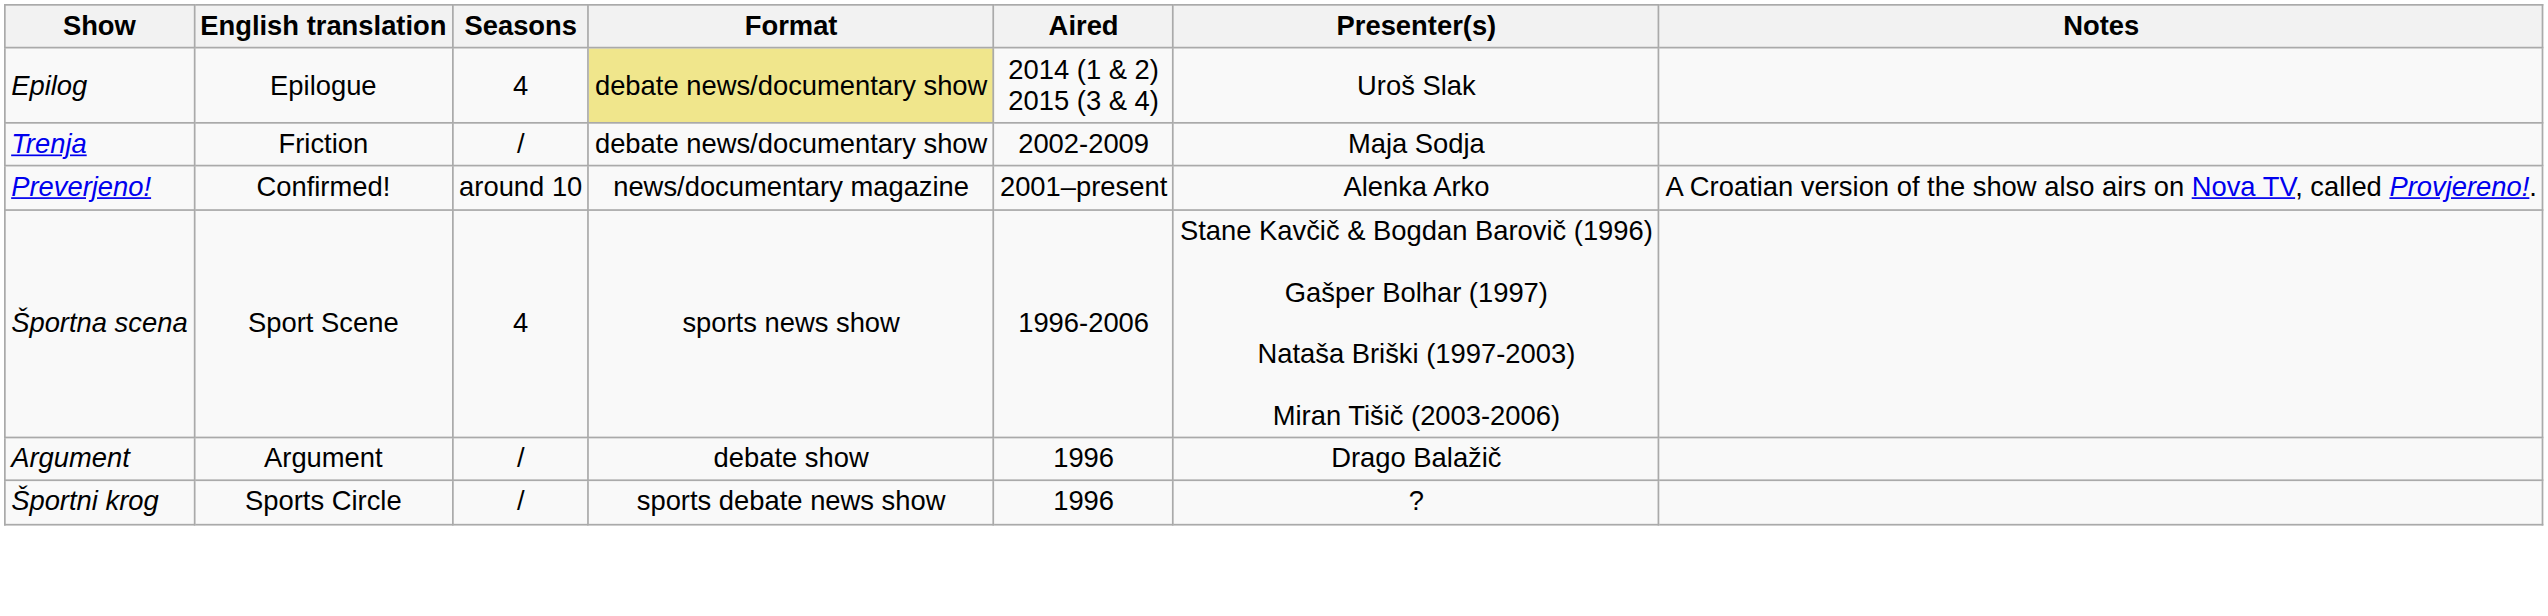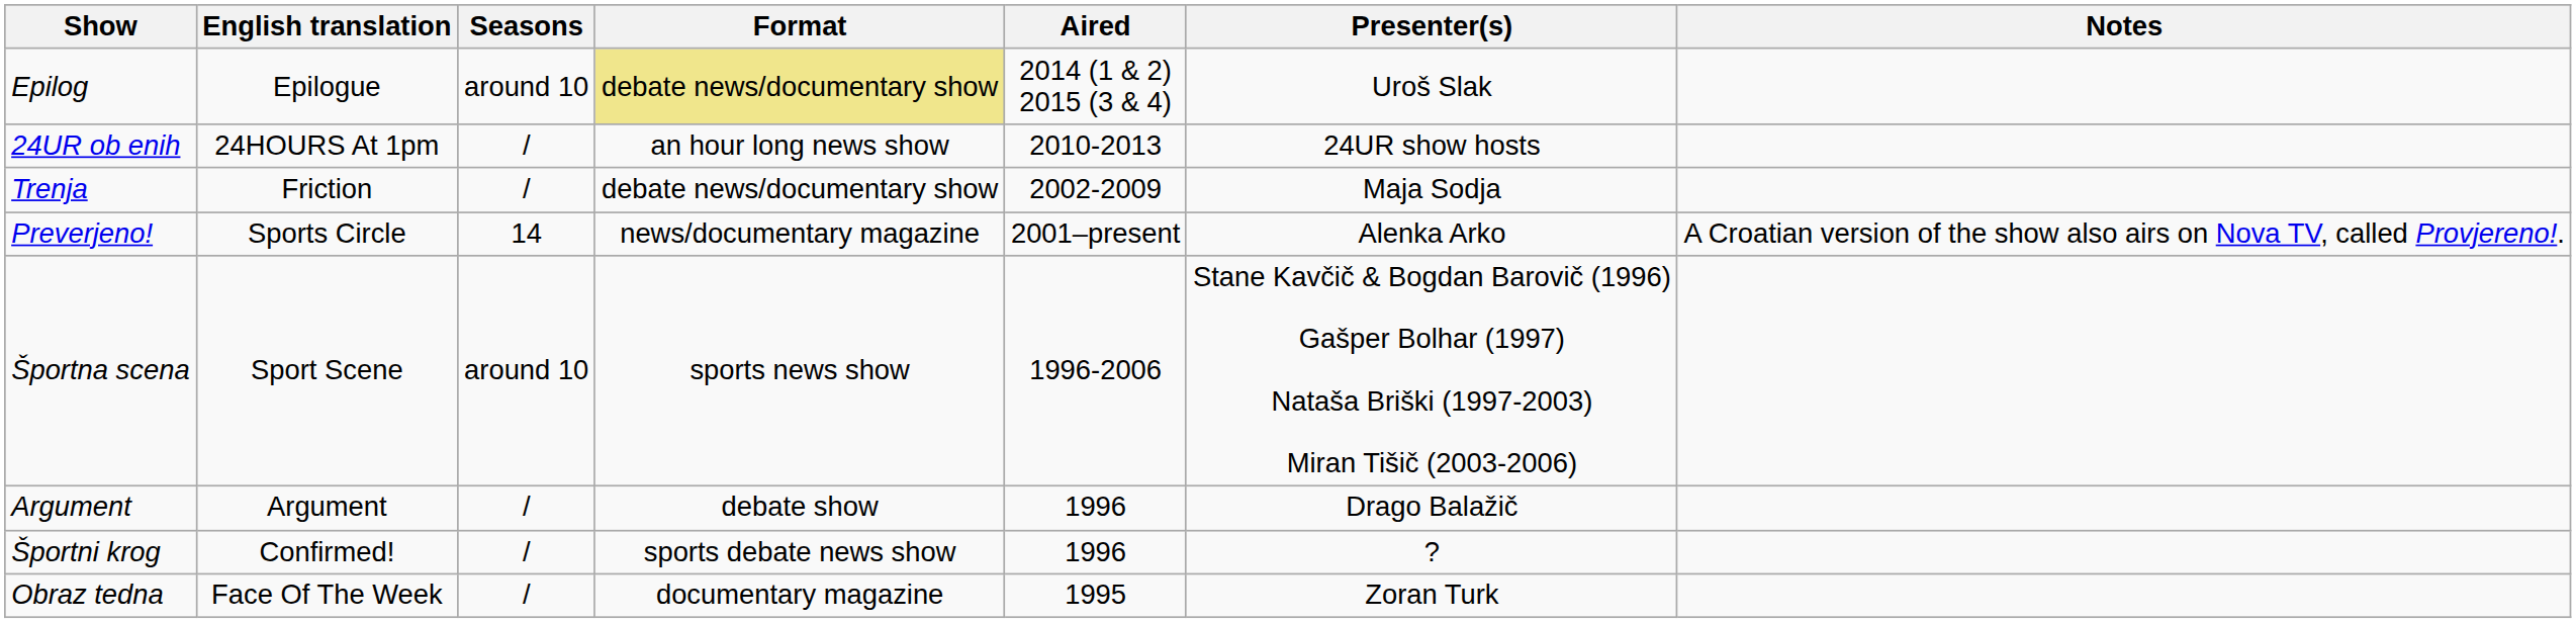 <table class="wikitable">
 <tr>
 <th>Show</th>
 <th>English translation</th>
 <th>Seasons</th>
 <th>Format</th>
 <th>Aired</th>
 <th>Presenter(s)</th>
 <th>Notes</th>
 </tr>
 <tr>
 <td><em>Epilog</em></td>
 <td align=center>Epilogue</td>
-<td align=center>4</td>
+<td align=center>around 10</td>
 <td align=center style="background: khaki;">debate news/documentary show</td>
 <td align=center>2014 (1 & 2)<br>2015 (3 & 4)</td>
 <td align=center>Uroš Slak</td>
+<td align=center></td>
+</tr>
+<tr>
+<td><em><a href='#'>24UR ob enih</a></em></td>
+<td align=center>24HOURS At 1pm</td>
+<td align=center>/</td>
+<td align=center>an hour long news show</td>
+<td align=center>2010-2013</td>
+<td align=center>24UR show hosts</td>
 <td align=center></td>
 </tr>
 <tr>
 <td><em><a href='#'>Trenja</a></em></td>
 <td align=center>Friction</td>
 <td align=center>/</td>
 <td align=center>debate news/documentary show</td>
 <td align=center>2002-2009</td>
 <td align=center>Maja Sodja</td>
 <td align=center></td>
 </tr>
 <tr>
 <td><em><a href='#'>Preverjeno!</a></em></td>
-<td align=center>Confirmed!</td>
-<td align=center>around 10</td>
+<td align=center>Sports Circle</td>
+<td align=center>14</td>
 <td align=center>news/documentary magazine</td>
 <td align=center>2001–present</td>
 <td align=center>Alenka Arko</td>
 <td align=center>A Croatian version of the show also airs on <a href='#'>Nova TV</a>, called <em><a href='#'>Provjereno!</a></em>.</td>
 </tr>
 <tr>
 <td><em>Športna scena</em></td>
 <td align=center>Sport Scene</td>
-<td align=center>4</td>
+<td align=center>around 10</td>
 <td align=center>sports news show</td>
 <td align=center>1996-2006</td>
 <td align=center>Stane Kavčič & Bogdan Barovič (1996)<br><br>Gašper Bolhar (1997)<br><br>Nataša Briški (1997-2003)<br><br>Miran Tišič (2003-2006)</td>
 <td align=center></td>
 </tr>
 <tr>
 <td><em>Argument</em></td>
 <td align=center>Argument</td>
 <td align=center>/</td>
 <td align=center>debate show</td>
 <td align=center>1996</td>
 <td align=center>Drago Balažič</td>
 <td align=center></td>
 </tr>
 <tr>
 <td><em>Športni krog</em></td>
-<td align=center>Sports Circle</td>
+<td align=center>Confirmed!</td>
 <td align=center>/</td>
 <td align=center>sports debate news show</td>
 <td align=center>1996</td>
 <td align=center>?</td>
 <td align=center></td>
 </tr>
+<tr>
+<td><em>Obraz tedna</em></td>
+<td align=center>Face Of The Week</td>
+<td align=center>/</td>
+<td align=center>documentary magazine</td>
+<td align=center>1995</td>
+<td align=center>Zoran Turk</td>
+<td align=center></td>
+</tr>
 </table>
